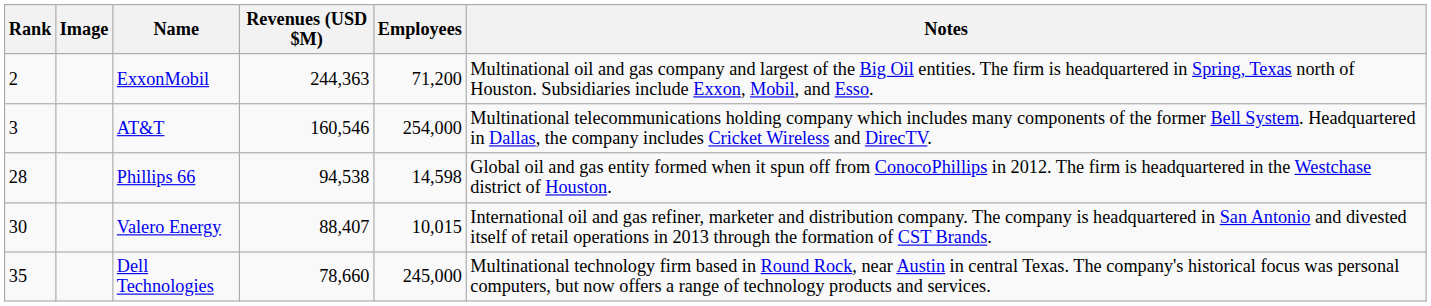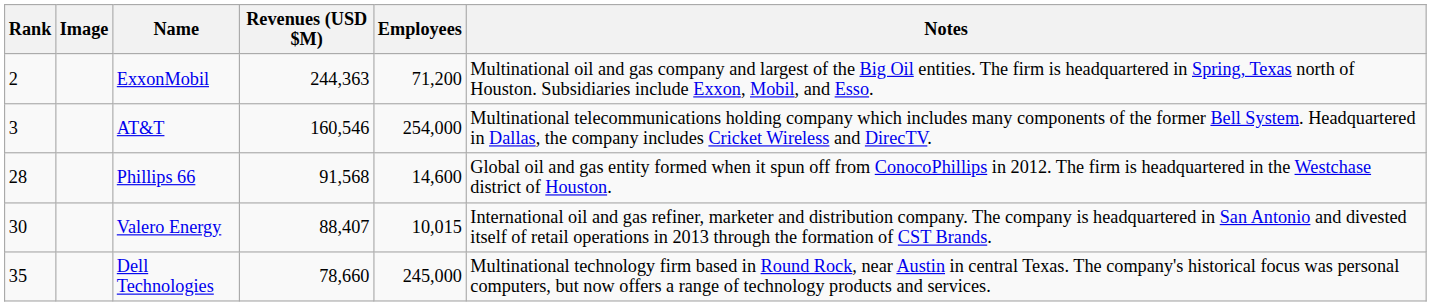 <table class="wikitable sortable">
 <tr>
 <th>Rank</th>
 <th>Image</th>
 <th>Name</th>
 <th>Revenues (USD $M)</th>
 <th>Employees</th>
 <th>Notes</th>
 </tr>
 <tr>
 <td>2</td>
 <td></td>
 <td><a href='#'>ExxonMobil</a></td>
 <td align="right">244,363</td>
 <td align="right">71,200</td>
 <td>Multinational oil and gas company and largest of the <a href='#'>Big Oil</a> entities. The firm is headquartered in <a href='#'>Spring, Texas</a> north of Houston. Subsidiaries include <a href='#'>Exxon</a>, <a href='#'>Mobil</a>, and <a href='#'>Esso</a>.</td>
 </tr>
 <tr>
 <td>3</td>
 <td></td>
 <td><a href='#'>AT&T</a></td>
 <td align="right">160,546</td>
 <td align="right">254,000</td>
 <td>Multinational telecommunications holding company which includes many components of the former <a href='#'>Bell System</a>. Headquartered in <a href='#'>Dallas</a>, the company includes <a href='#'>Cricket Wireless</a> and <a href='#'>DirecTV</a>.</td>
 </tr>
 <tr>
 <td>28</td>
 <td></td>
 <td><a href='#'>Phillips 66</a></td>
-<td align="right">94,538</td>
-<td align="right">14,598</td>
+<td align="right">91,568</td>
+<td align="right">14,600</td>
 <td>Global oil and gas entity formed when it spun off from <a href='#'>ConocoPhillips</a> in 2012. The firm is headquartered in the <a href='#'>Westchase</a> district of <a href='#'>Houston</a>.</td>
 </tr>
 <tr>
 <td>30</td>
 <td></td>
 <td><a href='#'>Valero Energy</a></td>
 <td align="right">88,407</td>
 <td align="right">10,015</td>
 <td>International oil and gas refiner, marketer and distribution company.  The company is headquartered in <a href='#'>San Antonio</a> and divested itself of retail operations in 2013 through the formation of <a href='#'>CST Brands</a>.</td>
 </tr>
 <tr>
 <td>35</td>
 <td></td>
 <td><a href='#'>Dell Technologies</a></td>
 <td align="right">78,660</td>
 <td align="right">245,000</td>
 <td>Multinational technology firm based in <a href='#'>Round Rock</a>, near <a href='#'>Austin</a> in central Texas. The company's historical focus was personal computers, but now offers a range of technology products and services.</td>
 </tr>
 </table>
